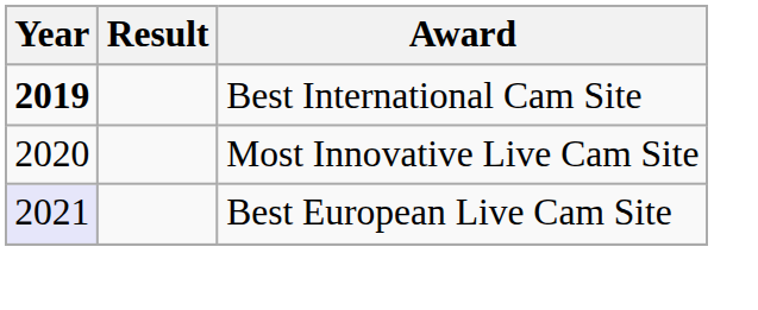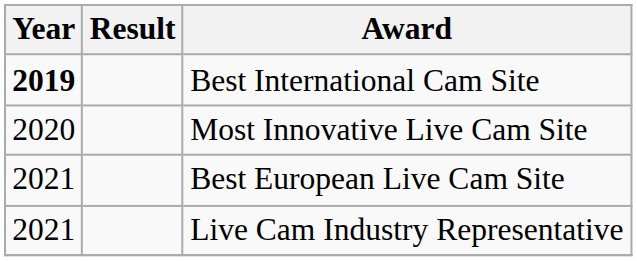 <table class="wikitable">
 <tr>
 <th>Year</th>
 <th>Result</th>
 <th>Award</th>
 </tr>
 <tr>
 <td><strong>2019</strong></td>
 <td></td>
 <td>Best International Cam Site</td>
 </tr>
 <tr>
 <td>2020</td>
 <td></td>
 <td>Most Innovative Live Cam Site</td>
 </tr>
 <tr>
-<td style="background: lavender;">2021</td>
+<td>2021</td>
 <td></td>
 <td>Best European Live Cam Site</td>
 </tr>
 <tr>
+<td>2021</td>
+<td></td>
+<td>Live Cam Industry Representative</td>
+</tr>
+<tr>
 </tr>
 </table>
